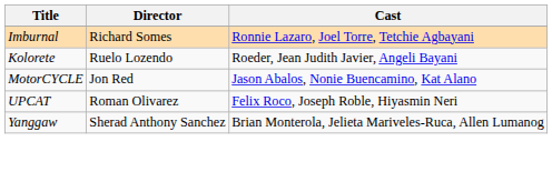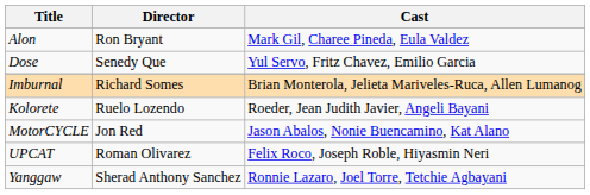 <table class="wikitable">
 <tr>
 <th>Title</th>
 <th>Director</th>
 <th>Cast</th>
 </tr>
 <tr>
+<td><em>Alon</em></td>
+<td>Ron Bryant</td>
+<td><a href='#'>Mark Gil</a>, <a href='#'>Charee Pineda</a>, <a href='#'>Eula Valdez</a></td>
+</tr>
+<tr>
+<td><em>Dose</em></td>
+<td>Senedy Que</td>
+<td><a href='#'>Yul Servo</a>, Fritz Chavez, Emilio Garcia</td>
+</tr>
+<tr>
 </tr>
 <tr style="background:#FFDEAD;">
 <td><em>Imburnal</em></td>
 <td>Richard Somes</td>
-<td><a href='#'>Ronnie Lazaro</a>, <a href='#'>Joel Torre</a>, <a href='#'>Tetchie Agbayani</a></td>
+<td>Brian Monterola, Jelieta Mariveles-Ruca, Allen Lumanog</td>
 </tr>
 <tr>
 <td><em>Kolorete</em></td>
 <td>Ruelo Lozendo</td>
 <td>Roeder, Jean Judith Javier, <a href='#'>Angeli Bayani</a></td>
 </tr>
 <tr>
 <td><em>MotorCYCLE</em></td>
 <td>Jon Red</td>
 <td><a href='#'>Jason Abalos</a>, <a href='#'>Nonie Buencamino</a>, <a href='#'>Kat Alano</a></td>
 </tr>
 <tr>
 <td><em>UPCAT</em></td>
 <td>Roman Olivarez</td>
 <td><a href='#'>Felix Roco</a>, Joseph Roble, Hiyasmin Neri</td>
 </tr>
 <tr>
 <td><em>Yanggaw</em></td>
 <td>Sherad Anthony Sanchez</td>
-<td>Brian Monterola, Jelieta Mariveles-Ruca, Allen Lumanog</td>
+<td><a href='#'>Ronnie Lazaro</a>, <a href='#'>Joel Torre</a>, <a href='#'>Tetchie Agbayani</a></td>
 </tr>
 </table>
